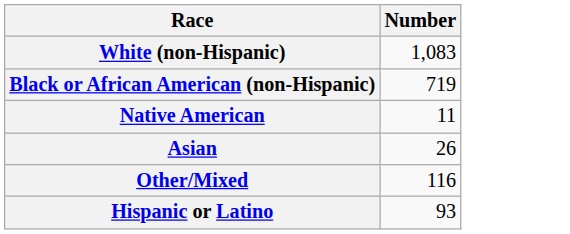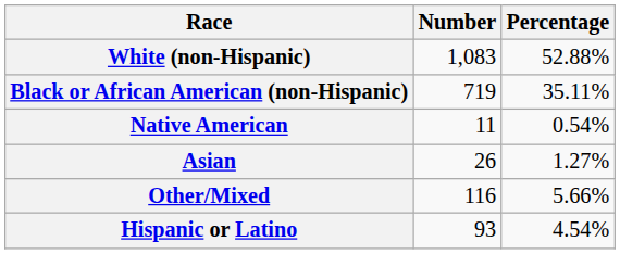 <table class="wikitable" style="text-align:right">
 <tr>
 <th scope="col">Race</th>
 <th scope="col">Number</th>
+<th scope="col">Percentage</th>
 </tr>
 <tr>
 <th scope="row"><a href='#'>White</a> (non-Hispanic)</th>
 <td>1,083</td>
+<td>52.88%</td>
 </tr>
 <tr>
 <th scope="row"><a href='#'>Black or African American</a> (non-Hispanic)</th>
 <td>719</td>
+<td>35.11%</td>
 </tr>
 <tr>
 <th scope="row"><a href='#'>Native American</a></th>
 <td>11</td>
+<td>0.54%</td>
 </tr>
 <tr>
 <th scope="row"><a href='#'>Asian</a></th>
 <td>26</td>
+<td>1.27%</td>
 </tr>
 <tr>
 <th scope="row"><a href='#'>Other/Mixed</a></th>
 <td>116</td>
+<td>5.66%</td>
 </tr>
 <tr>
 <th scope="row"><a href='#'>Hispanic</a> or <a href='#'>Latino</a></th>
 <td>93</td>
+<td>4.54%</td>
 </tr>
 </table>
